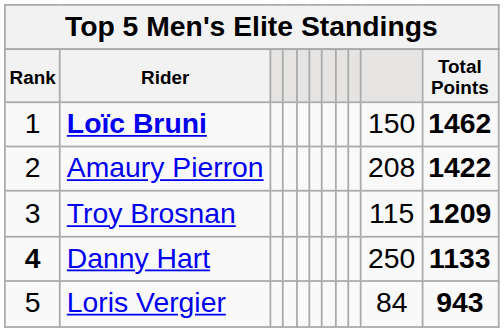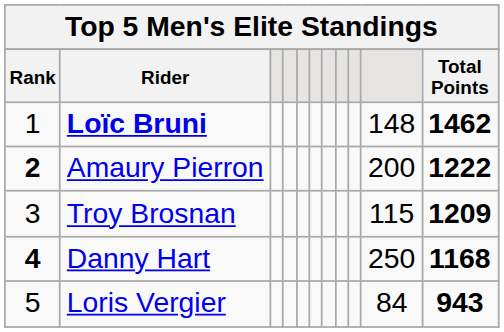 <table class="wikitable sortable">
 <tr>
 <th colspan=27 align="center"><strong>Top 5 Men's Elite Standings</strong></th>
 </tr>
 <tr>
 </tr>
 <tr style="font-size:8pt;font-weight:bold">
 <th align="center">Rank</th>
 <th align="center">Rider</th>
 <th class=unsortable style="background:#E5E4E2;"><small></small></th>
 <th class=unsortable style="background:#E5E4E2;"><small></small></th>
 <th class=unsortable style="background:#E5E4E2;"><small></small></th>
 <th class=unsortable style="background:#E5E4E2;"><small></small></th>
 <th class=unsortable style="background:#E5E4E2;"><small></small></th>
 <th class=unsortable style="background:#E5E4E2;"><small></small></th>
 <th class=unsortable style="background:#E5E4E2;"><small></small></th>
 <th class=unsortable style="background:#E5E4E2;"><small></small></th>
 <th align="center">Total<br>Points</th>
 </tr>
 <tr>
 <td align=center>1</td>
 <td> <strong><a href='#'>Loïc Bruni</a></strong></td>
 <td align=center></td>
 <td align=center></td>
 <td align=center></td>
 <td align=center></td>
 <td align=center></td>
 <td align=center></td>
 <td align=center></td>
-<td align=center>150</td>
+<td align=center>148</td>
 <td align=center><strong>1462</strong></td>
 </tr>
 <tr>
-<td align=center>2</td>
+<td align=center><strong>2</strong></td>
 <td> <a href='#'>Amaury Pierron</a></td>
 <td align=center></td>
 <td align=center></td>
 <td align=center></td>
 <td align=center></td>
 <td align=center></td>
 <td align=center></td>
 <td align=center></td>
-<td align=center>208</td>
-<td align=center><strong>1422</strong></td>
+<td align=center>200</td>
+<td align=center><strong>1222</strong></td>
 </tr>
 <tr>
 <td align=center>3</td>
 <td> <a href='#'>Troy Brosnan</a></td>
 <td align=center></td>
 <td align=center></td>
 <td align=center></td>
 <td align=center></td>
 <td align=center></td>
 <td align=center></td>
 <td align=center></td>
 <td align=center>115</td>
 <td align=center><strong>1209</strong></td>
 </tr>
 <tr>
 <td align=center><strong>4</strong></td>
 <td> <a href='#'>Danny Hart</a></td>
 <td align=center></td>
 <td align=center></td>
 <td align=center></td>
 <td align=center></td>
 <td align=center></td>
 <td align=center></td>
 <td align=center></td>
 <td align=center>250</td>
-<td align=center><strong>1133</strong></td>
+<td align=center><strong>1168</strong></td>
 </tr>
 <tr>
 <td align=center>5</td>
 <td> <a href='#'>Loris Vergier</a></td>
 <td align=center></td>
 <td align=center></td>
 <td align=center></td>
 <td align=center></td>
 <td align=center></td>
 <td align=center></td>
 <td align=center></td>
 <td align=center>84</td>
 <td align=center><strong>943</strong></td>
 </tr>
 </table>
